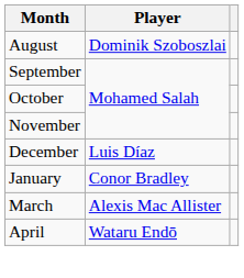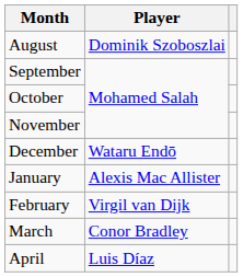 <table class="wikitable" style="text-align:left">
 <tr>
 <th>Month</th>
 <th>Player</th>
 <th></th>
 </tr>
 <tr>
 <td>August</td>
 <td> <a href='#'>Dominik Szoboszlai</a></td>
 <td></td>
 </tr>
 <tr>
 <td>September</td>
 <td rowspan=3> <a href='#'>Mohamed Salah</a></td>
 <td></td>
 </tr>
 <tr>
 <td>October</td>
 <td></td>
 </tr>
 <tr>
 <td>November</td>
 <td></td>
 </tr>
 <tr>
 <td>December</td>
-<td> <a href='#'>Luis Díaz</a></td>
+<td> <a href='#'>Wataru Endō</a></td>
 <td></td>
 </tr>
 <tr>
 <td>January</td>
+<td> <a href='#'>Alexis Mac Allister</a></td>
+<td></td>
+</tr>
+<tr>
+<td>February</td>
+<td> <a href='#'>Virgil van Dijk</a></td>
+<td></td>
+</tr>
+<tr>
+<td>March</td>
 <td> <a href='#'>Conor Bradley</a></td>
 <td></td>
 </tr>
 <tr>
-<td>March</td>
-<td> <a href='#'>Alexis Mac Allister</a></td>
-<td></td>
-</tr>
-<tr>
 <td>April</td>
-<td> <a href='#'>Wataru Endō</a></td>
+<td> <a href='#'>Luis Díaz</a></td>
 <td></td>
 </tr>
 </table>
